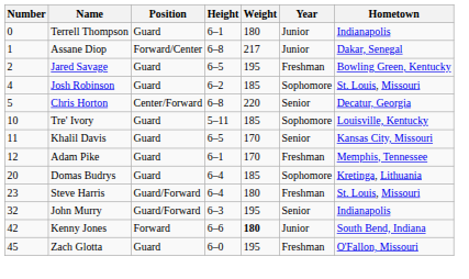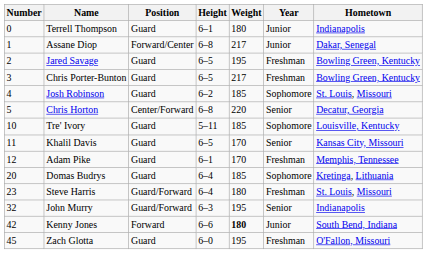 <table class="wikitable" style="font-size: 95%;">
 <tr>
 <th>Number</th>
 <th>Name</th>
 <th>Position</th>
 <th>Height</th>
 <th>Weight</th>
 <th>Year</th>
 <th>Hometown</th>
 </tr>
 <tr>
 <td>0</td>
 <td>Terrell Thompson</td>
 <td>Guard</td>
 <td>6–1</td>
 <td>180</td>
 <td>Junior</td>
 <td><a href='#'>Indianapolis</a></td>
 </tr>
 <tr>
 <td>1</td>
 <td>Assane Diop</td>
 <td>Forward/Center</td>
 <td>6–8</td>
 <td>217</td>
 <td>Junior</td>
 <td><a href='#'>Dakar, Senegal</a></td>
 </tr>
 <tr>
 <td>2</td>
 <td><a href='#'>Jared Savage</a></td>
 <td>Guard</td>
 <td>6–5</td>
 <td>195</td>
+<td>Freshman</td>
+<td><a href='#'>Bowling Green, Kentucky</a></td>
+</tr>
+<tr>
+<td>3</td>
+<td>Chris Porter-Bunton</td>
+<td>Guard</td>
+<td>6–5</td>
+<td>217</td>
 <td>Freshman</td>
 <td><a href='#'>Bowling Green, Kentucky</a></td>
 </tr>
 <tr>
 <td>4</td>
 <td><a href='#'>Josh Robinson</a></td>
 <td>Guard</td>
 <td>6–2</td>
 <td>185</td>
 <td>Sophomore</td>
 <td><a href='#'>St. Louis</a>, <a href='#'>Missouri</a></td>
 </tr>
 <tr>
 <td>5</td>
 <td><a href='#'>Chris Horton</a></td>
 <td>Center/Forward</td>
 <td>6–8</td>
 <td>220</td>
 <td>Senior</td>
 <td><a href='#'>Decatur, Georgia</a></td>
 </tr>
 <tr>
 <td>10</td>
 <td>Tre' Ivory</td>
 <td>Guard</td>
 <td>5–11</td>
 <td>185</td>
 <td>Sophomore</td>
 <td><a href='#'>Louisville, Kentucky</a></td>
 </tr>
 <tr>
 <td>11</td>
 <td>Khalil Davis</td>
 <td>Guard</td>
 <td>6–5</td>
 <td>170</td>
 <td>Senior</td>
 <td><a href='#'>Kansas City, Missouri</a></td>
 </tr>
 <tr>
 <td>12</td>
 <td>Adam Pike</td>
 <td>Guard</td>
 <td>6–1</td>
 <td>170</td>
 <td>Freshman</td>
 <td><a href='#'>Memphis, Tennessee</a></td>
 </tr>
 <tr>
 <td>20</td>
 <td>Domas Budrys</td>
 <td>Guard</td>
 <td>6–4</td>
 <td>185</td>
 <td>Sophomore</td>
 <td><a href='#'>Kretinga</a>, <a href='#'>Lithuania</a></td>
 </tr>
 <tr>
 <td>23</td>
 <td>Steve Harris</td>
 <td>Guard/Forward</td>
 <td>6–4</td>
 <td>180</td>
 <td>Freshman</td>
 <td><a href='#'>St. Louis</a>, <a href='#'>Missouri</a></td>
 </tr>
 <tr>
 <td>32</td>
 <td>John Murry</td>
 <td>Guard/Forward</td>
 <td>6–3</td>
 <td>195</td>
 <td>Senior</td>
 <td><a href='#'>Indianapolis</a></td>
 </tr>
 <tr>
 <td>42</td>
 <td>Kenny Jones</td>
 <td>Forward</td>
 <td>6–6</td>
 <td><strong>180</strong></td>
 <td>Junior</td>
 <td><a href='#'>South Bend, Indiana</a></td>
 </tr>
 <tr>
 <td>45</td>
 <td>Zach Glotta</td>
 <td>Guard</td>
 <td>6–0</td>
 <td>195</td>
 <td>Freshman</td>
 <td><a href='#'>O'Fallon, Missouri</a></td>
 </tr>
 </table>
